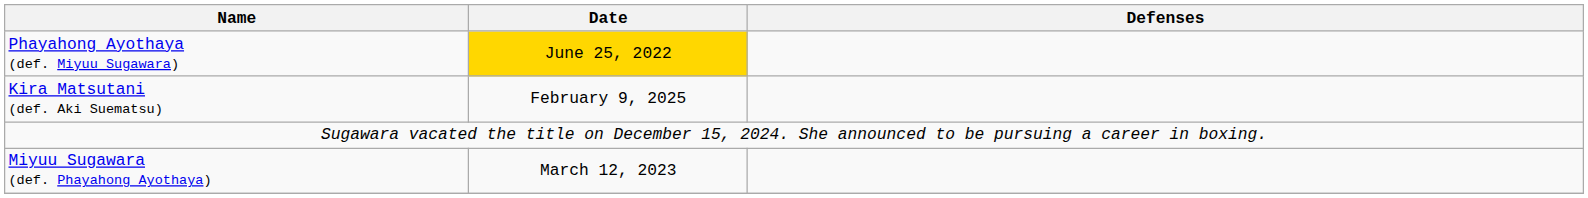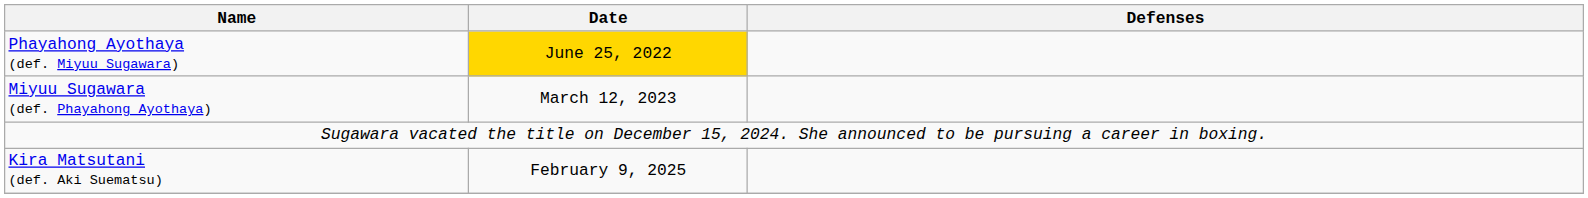 <table class="wikitable" width=100%>
 <tr>
 <th width=25%>Name</th>
 <th width=15%>Date</th>
 <th width=45%>Defenses</th>
 </tr>
 <tr>
 <td align=left> <a href='#'>Phayahong Ayothaya</a> <br><small>(def. <a href='#'>Miyuu Sugawara</a>)</small></td>
 <td align=center style="background: gold;">June 25, 2022</td>
 <td></td>
 </tr>
 <tr>
-<td align=left> <a href='#'>Kira Matsutani</a> <br><small>(def. Aki Suematsu)</small></td>
-<td align=center>February 9, 2025</td>
+<td align=left> <a href='#'>Miyuu Sugawara</a> <br><small>(def. <a href='#'>Phayahong Ayothaya</a>)</small></td>
+<td align=center>March 12, 2023</td>
 <td></td>
 </tr>
 <tr>
 <td colspan=3 align=center><em>Sugawara vacated the title on December 15, 2024. She announced to be pursuing a career in boxing.</em></td>
 </tr>
 <tr>
-<td align=left> <a href='#'>Miyuu Sugawara</a> <br><small>(def. <a href='#'>Phayahong Ayothaya</a>)</small></td>
-<td align=center>March 12, 2023</td>
+<td align=left> <a href='#'>Kira Matsutani</a> <br><small>(def. Aki Suematsu)</small></td>
+<td align=center>February 9, 2025</td>
 <td></td>
 </tr>
 <tr>
 </tr>
 </table>
